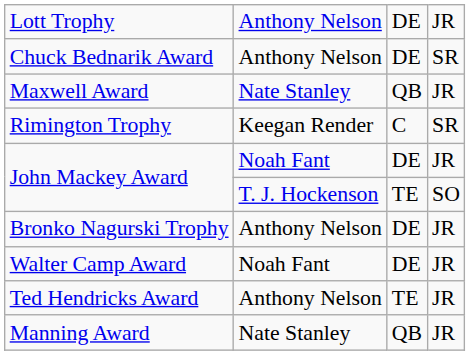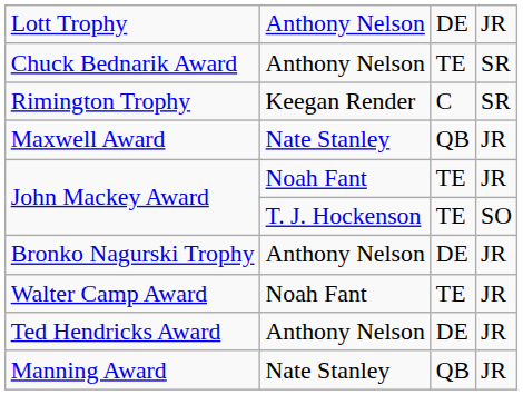 <table class="wikitable">
 <tr>
 <td><a href='#'>Lott Trophy</a></td>
 <td><a href='#'>Anthony Nelson</a></td>
 <td>DE</td>
 <td>JR</td>
 </tr>
 <tr>
 <td><a href='#'>Chuck Bednarik Award</a></td>
 <td>Anthony Nelson</td>
-<td>DE</td>
+<td>TE</td>
+<td>SR</td>
+</tr>
+<tr>
+<td><a href='#'>Rimington Trophy</a></td>
+<td>Keegan Render</td>
+<td>C</td>
 <td>SR</td>
 </tr>
 <tr>
 <td><a href='#'>Maxwell Award</a></td>
 <td><a href='#'>Nate Stanley</a></td>
 <td>QB</td>
 <td>JR</td>
 </tr>
 <tr>
-<td><a href='#'>Rimington Trophy</a></td>
-<td>Keegan Render</td>
-<td>C</td>
-<td>SR</td>
-</tr>
-<tr>
 <td rowspan=2><a href='#'>John Mackey Award</a></td>
 <td><a href='#'>Noah Fant</a></td>
-<td>DE</td>
+<td>TE</td>
 <td>JR</td>
 </tr>
 <tr>
 <td><a href='#'>T. J. Hockenson</a></td>
 <td>TE</td>
 <td>SO</td>
 </tr>
 <tr>
 <td><a href='#'>Bronko Nagurski Trophy</a></td>
 <td>Anthony Nelson</td>
 <td>DE</td>
 <td>JR</td>
 </tr>
 <tr>
 <td><a href='#'>Walter Camp Award</a></td>
 <td>Noah Fant</td>
-<td>DE</td>
+<td>TE</td>
 <td>JR</td>
 </tr>
 <tr>
 <td><a href='#'>Ted Hendricks Award</a></td>
 <td>Anthony Nelson</td>
-<td>TE</td>
+<td>DE</td>
 <td>JR</td>
 </tr>
 <tr>
 <td><a href='#'>Manning Award</a></td>
 <td>Nate Stanley</td>
 <td>QB</td>
 <td>JR</td>
 </tr>
 </table>
